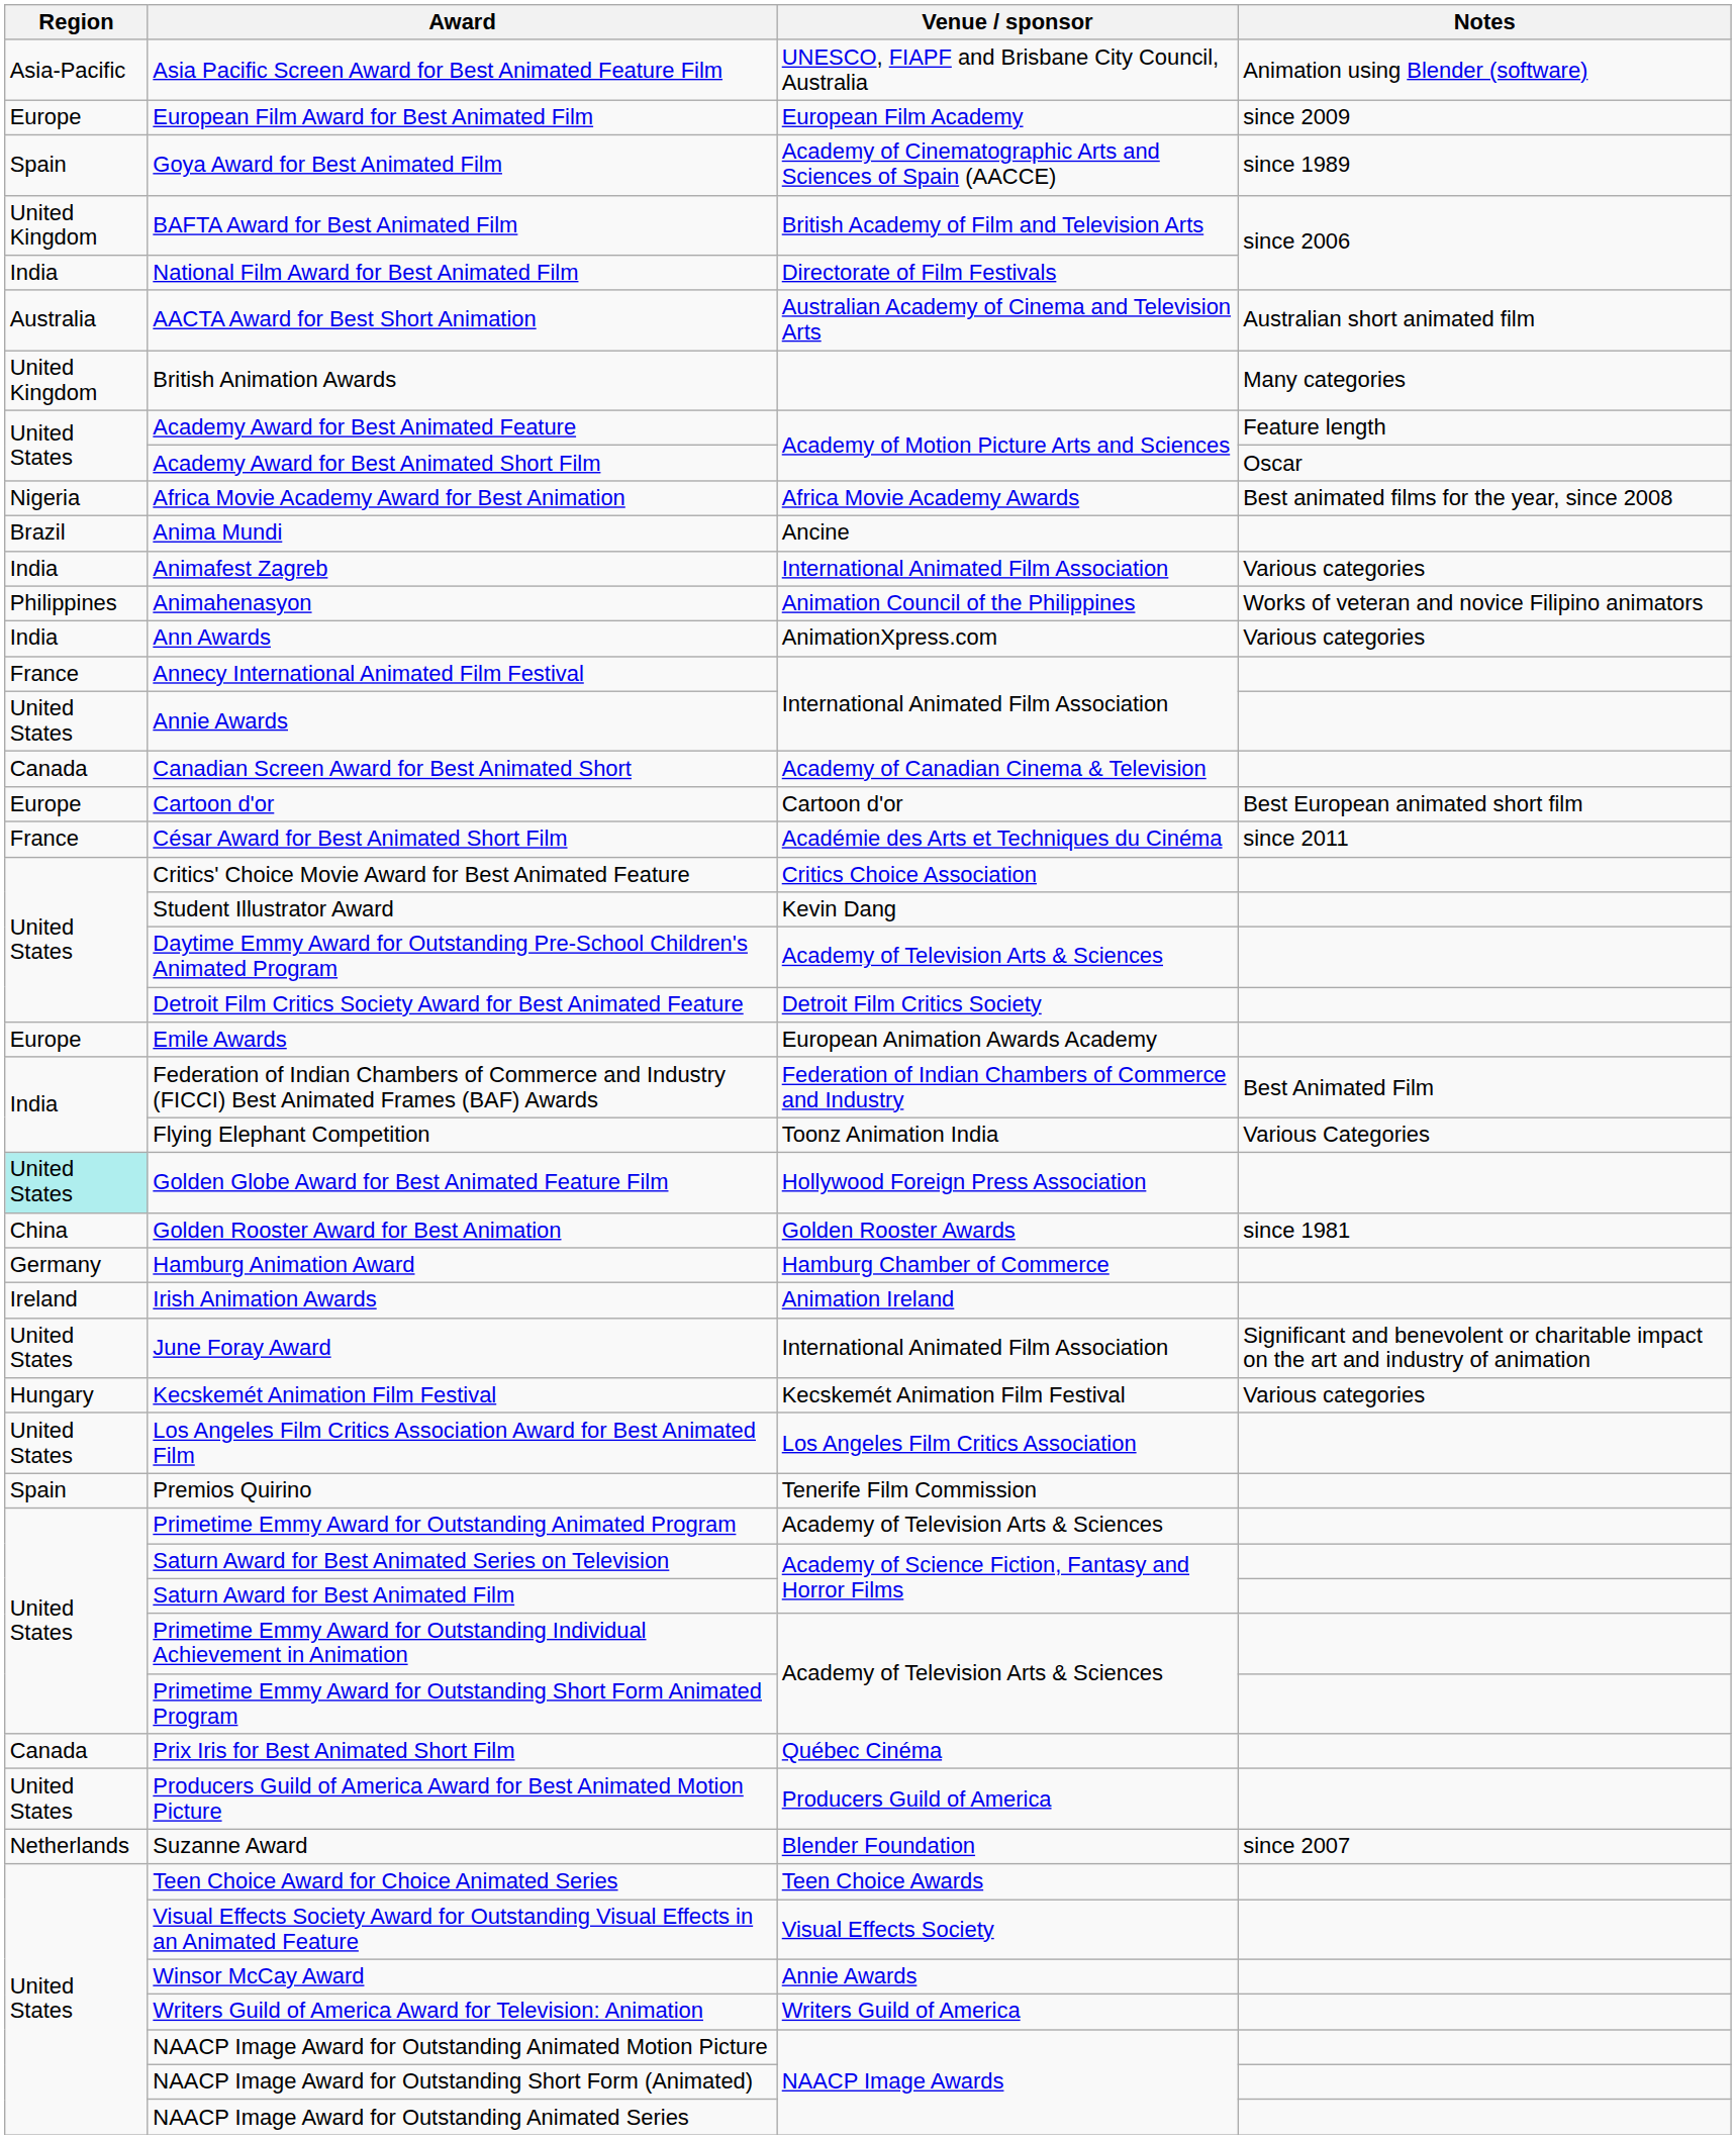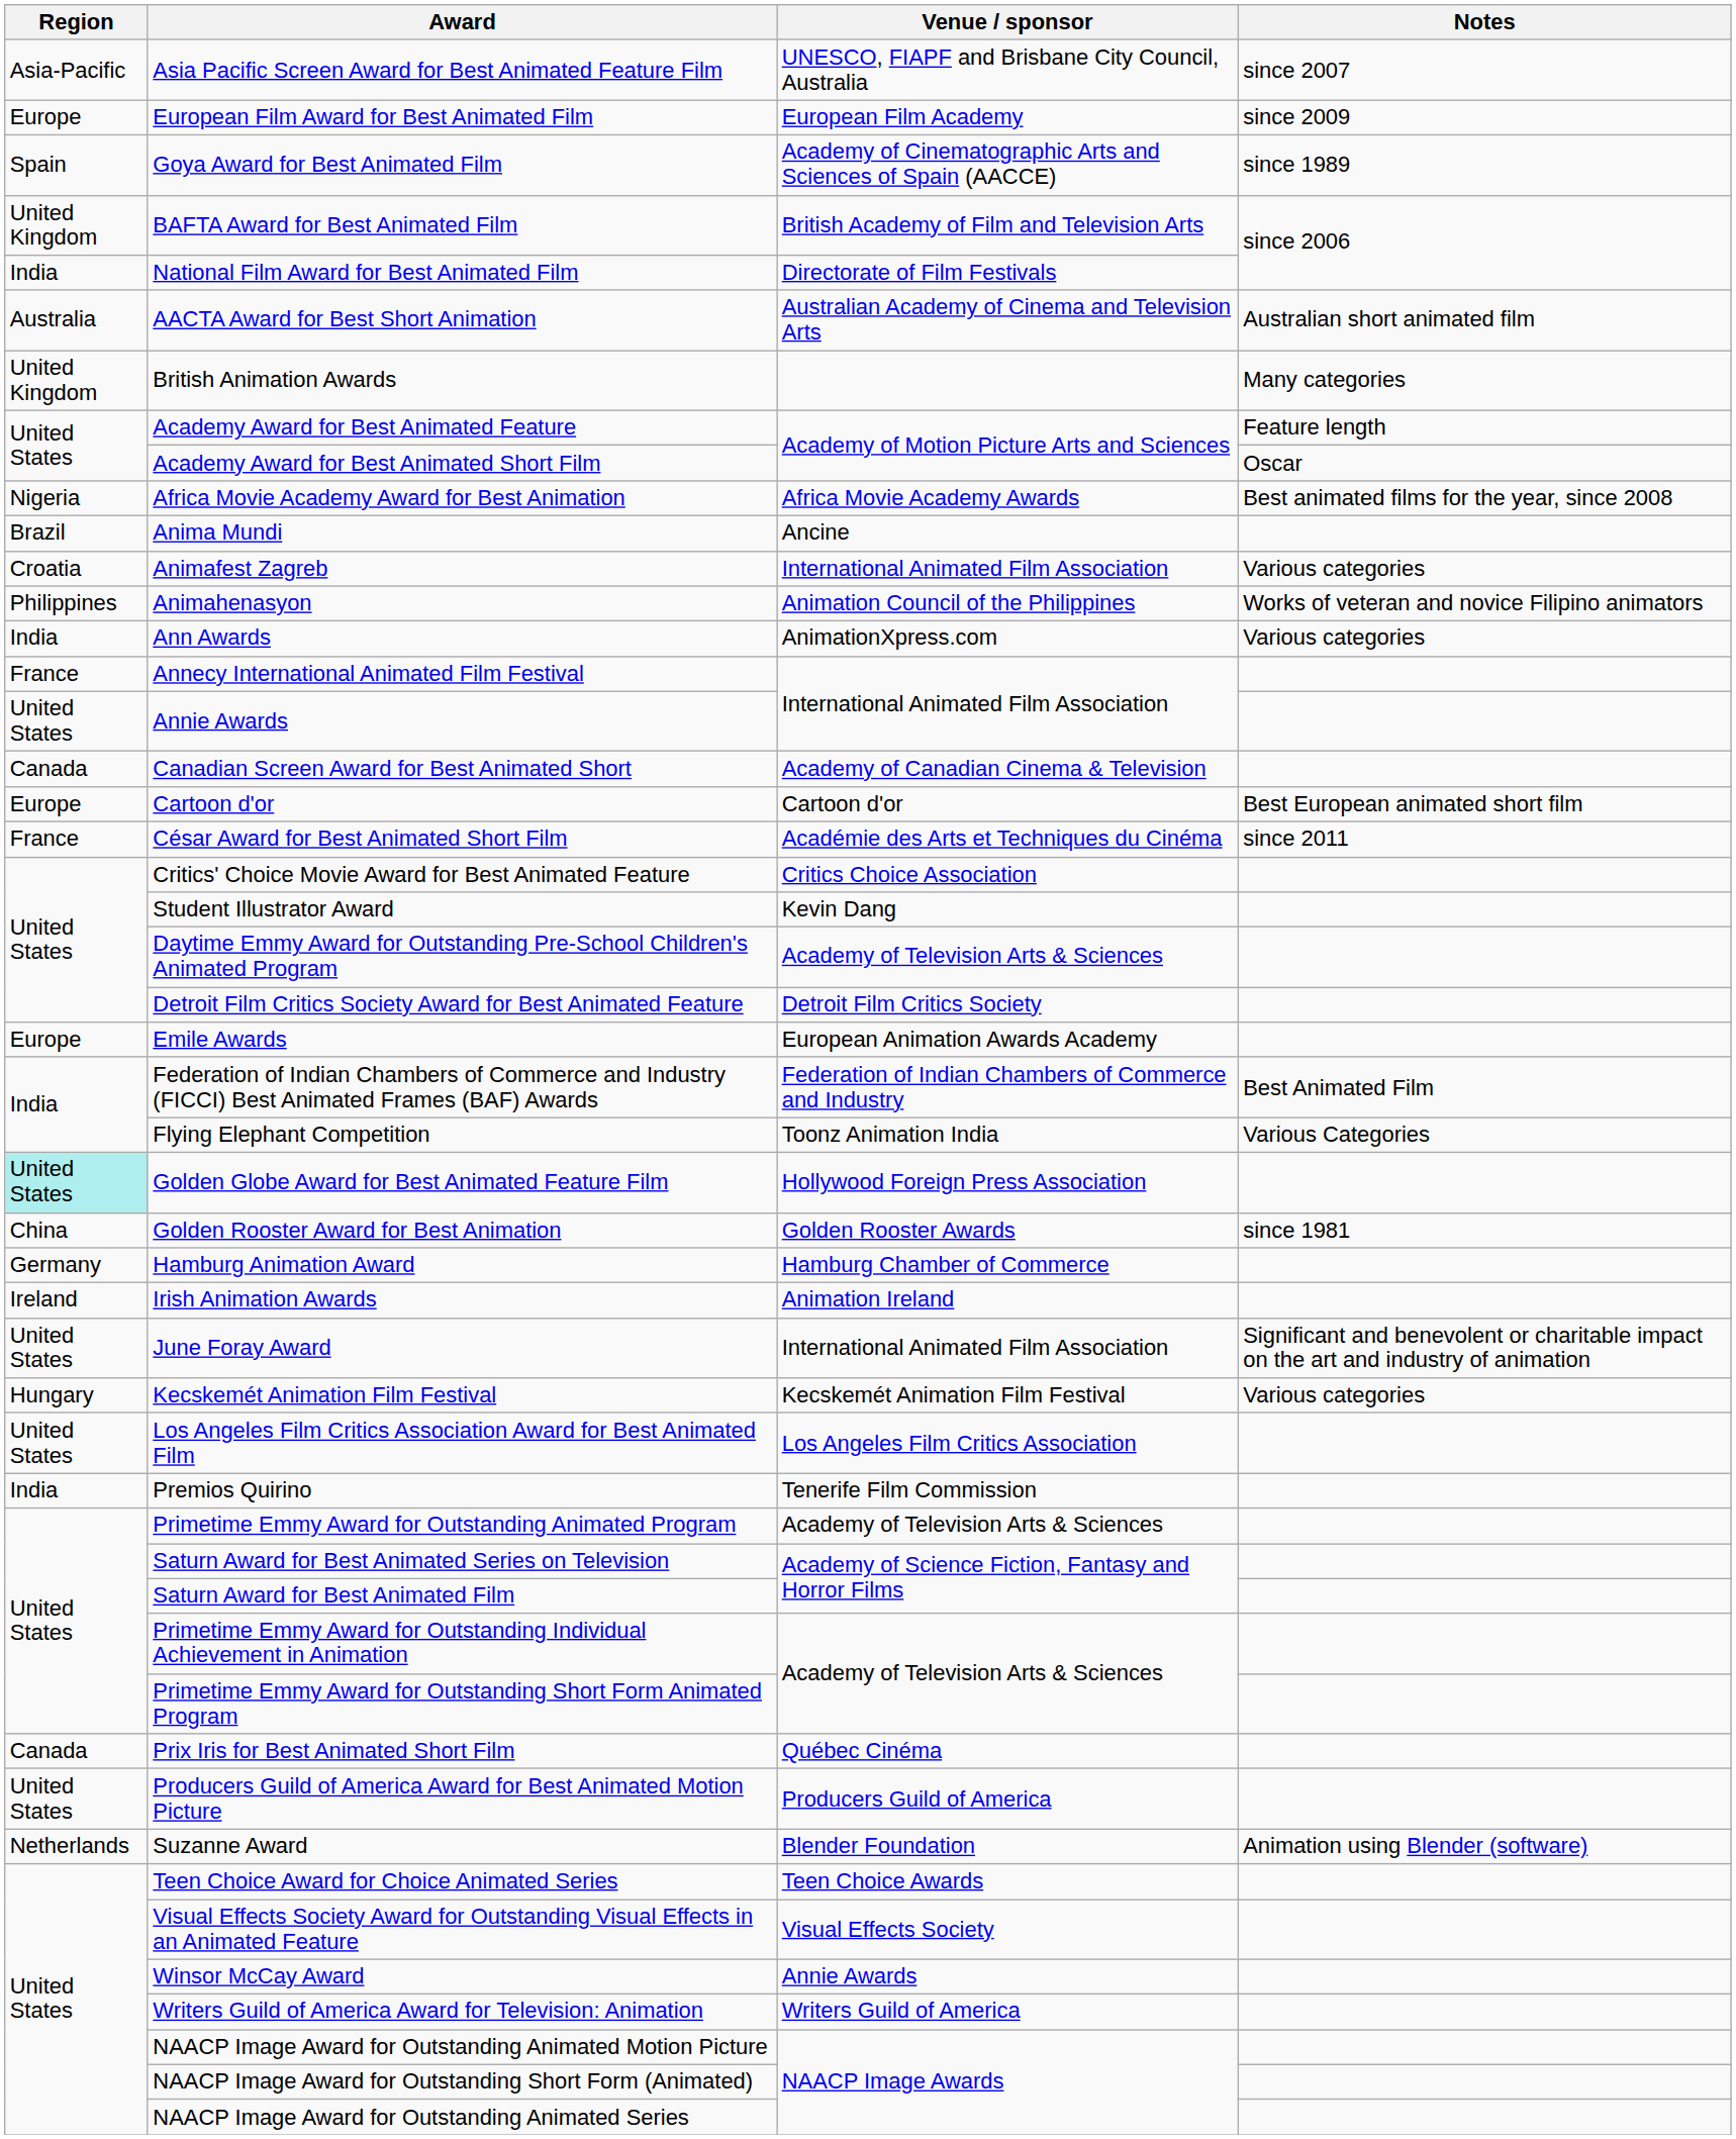 <table class="wikitable sortable">
 <tr>
 <th style="width:6em;">Region</th>
 <th>Award</th>
 <th>Venue / sponsor</th>
 <th>Notes</th>
 </tr>
 <tr>
 <td>Asia-Pacific</td>
 <td><a href='#'>Asia Pacific Screen Award for Best Animated Feature Film</a></td>
 <td><a href='#'>UNESCO</a>, <a href='#'>FIAPF</a> and Brisbane City Council, Australia</td>
-<td>Animation using <a href='#'>Blender (software)</a></td>
+<td>since 2007</td>
 </tr>
 <tr>
 <td>Europe</td>
 <td><a href='#'>European Film Award for Best Animated Film</a></td>
 <td><a href='#'>European Film Academy</a></td>
 <td>since 2009</td>
 </tr>
 <tr>
 <td>Spain</td>
 <td><a href='#'>Goya Award for Best Animated Film</a></td>
 <td><a href='#'>Academy of Cinematographic Arts and Sciences of Spain</a> (AACCE)</td>
 <td>since 1989</td>
 </tr>
 <tr>
 <td>United Kingdom</td>
 <td><a href='#'>BAFTA Award for Best Animated Film</a></td>
 <td><a href='#'>British Academy of Film and Television Arts</a></td>
 <td rowspan="2">since 2006</td>
 </tr>
 <tr>
 <td>India</td>
 <td><a href='#'>National Film Award for Best Animated Film</a></td>
 <td><a href='#'>Directorate of Film Festivals</a></td>
 </tr>
 <tr>
 <td>Australia</td>
 <td><a href='#'>AACTA Award for Best Short Animation</a></td>
 <td><a href='#'>Australian Academy of Cinema and Television Arts</a></td>
 <td>Australian short animated film</td>
 </tr>
 <tr>
 <td>United Kingdom</td>
 <td>British Animation Awards</td>
 <td></td>
 <td>Many categories</td>
 </tr>
 <tr>
 <td rowspan="2">United States</td>
 <td><a href='#'>Academy Award for Best Animated Feature</a></td>
 <td rowspan="2"><a href='#'>Academy of Motion Picture Arts and Sciences</a></td>
 <td>Feature length</td>
 </tr>
 <tr>
 <td><a href='#'>Academy Award for Best Animated Short Film</a></td>
 <td>Oscar</td>
 </tr>
 <tr>
 <td>Nigeria</td>
 <td><a href='#'>Africa Movie Academy Award for Best Animation</a></td>
 <td><a href='#'>Africa Movie Academy Awards</a></td>
 <td>Best animated films for the year, since 2008</td>
 </tr>
 <tr>
 <td>Brazil</td>
 <td><a href='#'>Anima Mundi</a></td>
 <td>Ancine</td>
 <td></td>
 </tr>
 <tr>
-<td>India</td>
+<td>Croatia</td>
 <td><a href='#'>Animafest Zagreb</a></td>
 <td><a href='#'>International Animated Film Association</a></td>
 <td>Various categories</td>
 </tr>
 <tr>
 <td>Philippines</td>
 <td><a href='#'>Animahenasyon</a></td>
 <td><a href='#'>Animation Council of the Philippines</a></td>
 <td>Works of veteran and novice Filipino animators</td>
 </tr>
 <tr>
 <td>India</td>
 <td><a href='#'>Ann Awards</a></td>
 <td>AnimationXpress.com</td>
 <td>Various categories</td>
 </tr>
 <tr>
 <td>France</td>
 <td><a href='#'>Annecy International Animated Film Festival</a></td>
 <td rowspan="2">International Animated Film Association</td>
 <td></td>
 </tr>
 <tr>
 <td>United States</td>
 <td><a href='#'>Annie Awards</a></td>
 <td></td>
 </tr>
 <tr>
 <td>Canada</td>
 <td><a href='#'>Canadian Screen Award for Best Animated Short</a></td>
 <td><a href='#'>Academy of Canadian Cinema & Television</a></td>
 <td></td>
 </tr>
 <tr>
 <td>Europe</td>
 <td><a href='#'>Cartoon d'or</a></td>
 <td>Cartoon d'or</td>
 <td>Best European animated short film</td>
 </tr>
 <tr>
 <td>France</td>
 <td><a href='#'>César Award for Best Animated Short Film</a></td>
 <td><a href='#'>Académie des Arts et Techniques du Cinéma</a></td>
 <td>since 2011</td>
 </tr>
 <tr>
 <td rowspan="4">United States</td>
 <td>Critics' Choice Movie Award for Best Animated Feature</td>
 <td><a href='#'>Critics Choice Association</a></td>
 <td></td>
 </tr>
 <tr>
 <td>Student Illustrator Award</td>
 <td>Kevin Dang</td>
 <td></td>
 </tr>
 <tr>
 <td><a href='#'>Daytime Emmy Award for Outstanding Pre-School Children's Animated Program</a></td>
 <td><a href='#'>Academy of Television Arts & Sciences</a></td>
 <td></td>
 </tr>
 <tr>
 <td><a href='#'>Detroit Film Critics Society Award for Best Animated Feature</a></td>
 <td><a href='#'>Detroit Film Critics Society</a></td>
 <td></td>
 </tr>
 <tr>
 <td>Europe</td>
 <td><a href='#'>Emile Awards</a></td>
 <td>European Animation Awards Academy</td>
 <td></td>
 </tr>
 <tr>
 <td rowspan="2">India</td>
 <td>Federation of Indian Chambers of Commerce and Industry (FICCI) Best Animated Frames (BAF) Awards</td>
 <td><a href='#'>Federation of Indian Chambers of Commerce and Industry</a></td>
 <td>Best Animated Film</td>
 </tr>
 <tr>
 <td>Flying Elephant Competition</td>
 <td>Toonz Animation India</td>
 <td>Various Categories</td>
 </tr>
 <tr>
 <td style="background: paleturquoise;">United States</td>
 <td><a href='#'>Golden Globe Award for Best Animated Feature Film</a></td>
 <td><a href='#'>Hollywood Foreign Press Association</a></td>
 </tr>
 <tr>
 <td>China</td>
 <td><a href='#'>Golden Rooster Award for Best Animation</a></td>
 <td><a href='#'>Golden Rooster Awards</a></td>
 <td>since 1981</td>
 </tr>
 <tr>
 <td>Germany</td>
 <td><a href='#'>Hamburg Animation Award</a></td>
 <td><a href='#'>Hamburg Chamber of Commerce</a></td>
 <td></td>
 </tr>
 <tr>
 <td>Ireland</td>
 <td><a href='#'>Irish Animation Awards</a></td>
 <td><a href='#'>Animation Ireland</a></td>
 <td></td>
 </tr>
 <tr>
 <td>United States</td>
 <td><a href='#'>June Foray Award</a></td>
 <td>International Animated Film Association</td>
 <td>Significant and benevolent or charitable impact on the art and industry of animation</td>
 </tr>
 <tr>
 <td>Hungary</td>
 <td><a href='#'>Kecskemét Animation Film Festival</a></td>
 <td>Kecskemét Animation Film Festival</td>
 <td>Various categories</td>
 </tr>
 <tr>
 <td>United States</td>
 <td><a href='#'>Los Angeles Film Critics Association Award for Best Animated Film</a></td>
 <td><a href='#'>Los Angeles Film Critics Association</a></td>
 </tr>
 <tr>
-<td>Spain</td>
+<td>India</td>
 <td>Premios Quirino</td>
 <td>Tenerife Film Commission</td>
 <td></td>
 </tr>
 <tr>
 <td rowspan="5">United States</td>
 <td><a href='#'>Primetime Emmy Award for Outstanding Animated Program</a></td>
 <td>Academy of Television Arts & Sciences</td>
 <td></td>
 </tr>
 <tr>
 <td><a href='#'>Saturn Award for Best Animated Series on Television</a></td>
 <td rowspan="2"><a href='#'>Academy of Science Fiction, Fantasy and Horror Films</a></td>
 <td></td>
 </tr>
 <tr>
 <td><a href='#'>Saturn Award for Best Animated Film</a></td>
 <td></td>
 </tr>
 <tr>
 <td><a href='#'>Primetime Emmy Award for Outstanding Individual Achievement in Animation</a></td>
 <td rowspan="2">Academy of Television Arts & Sciences</td>
 <td></td>
 </tr>
 <tr>
 <td><a href='#'>Primetime Emmy Award for Outstanding Short Form Animated Program</a></td>
 <td></td>
 </tr>
 <tr>
 <td>Canada</td>
 <td><a href='#'>Prix Iris for Best Animated Short Film</a></td>
 <td><a href='#'>Québec Cinéma</a></td>
 <td></td>
 </tr>
 <tr>
 <td>United States</td>
 <td><a href='#'>Producers Guild of America Award for Best Animated Motion Picture</a></td>
 <td><a href='#'>Producers Guild of America</a></td>
 <td></td>
 </tr>
 <tr>
 <td>Netherlands</td>
 <td>Suzanne Award</td>
 <td><a href='#'>Blender Foundation</a></td>
-<td>since 2007</td>
+<td>Animation using <a href='#'>Blender (software)</a></td>
 </tr>
 <tr>
 <td rowspan="7">United States</td>
 <td><a href='#'>Teen Choice Award for Choice Animated Series</a></td>
 <td><a href='#'>Teen Choice Awards</a></td>
 <td></td>
 </tr>
 <tr>
 <td><a href='#'>Visual Effects Society Award for Outstanding Visual Effects in an Animated Feature</a></td>
 <td><a href='#'>Visual Effects Society</a></td>
 <td></td>
 </tr>
 <tr>
 <td><a href='#'>Winsor McCay Award</a></td>
 <td><a href='#'>Annie Awards</a></td>
 <td></td>
 </tr>
 <tr>
 <td><a href='#'>Writers Guild of America Award for Television: Animation</a></td>
 <td><a href='#'>Writers Guild of America</a></td>
 <td></td>
 </tr>
 <tr>
 <td>NAACP Image Award for Outstanding Animated Motion Picture</td>
 <td rowspan="3"><a href='#'>NAACP Image Awards</a></td>
 <td></td>
 </tr>
 <tr>
 <td>NAACP Image Award for Outstanding Short Form (Animated)</td>
 <td></td>
 </tr>
 <tr>
 <td>NAACP Image Award for Outstanding Animated Series</td>
 <td></td>
 </tr>
 </table>
